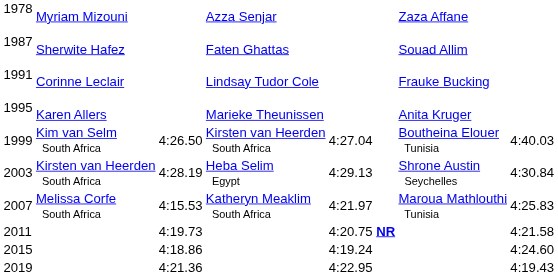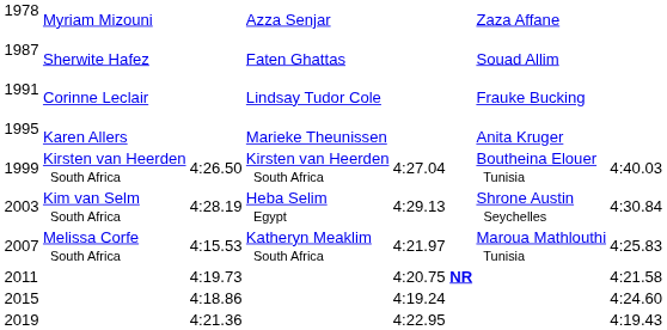 <table>
 <tr>
 <td>1978</td>
 <td> <br>  <a href='#'>Myriam Mizouni</a></td>
 <td></td>
 <td> <br>  <a href='#'>Azza Senjar</a></td>
 <td></td>
 <td> <br>  <a href='#'>Zaza Affane</a></td>
 <td></td>
 </tr>
 <tr>
 <td>1987</td>
 <td> <br>  <a href='#'>Sherwite Hafez</a></td>
 <td></td>
 <td> <br>  <a href='#'>Faten Ghattas</a></td>
 <td></td>
 <td> <br>  <a href='#'>Souad Allim</a></td>
 <td></td>
 </tr>
 <tr>
 <td>1991</td>
 <td> <br>  <a href='#'>Corinne Leclair</a></td>
 <td></td>
 <td> <br>  <a href='#'>Lindsay Tudor Cole</a></td>
 <td></td>
 <td> <br>  <a href='#'>Frauke Bucking</a></td>
 <td></td>
 </tr>
 <tr>
 <td>1995</td>
 <td> <br>  <a href='#'>Karen Allers</a></td>
 <td></td>
 <td> <br>  <a href='#'>Marieke Theunissen</a></td>
 <td></td>
 <td> <br>  <a href='#'>Anita Kruger</a></td>
 <td></td>
 </tr>
 <tr>
 <td>1999</td>
-<td><a href='#'>Kim van Selm</a> <small><br>    South Africa </small></td>
+<td><a href='#'>Kirsten van Heerden</a> <small><br>    South Africa</small></td>
 <td>4:26.50</td>
 <td><a href='#'>Kirsten van Heerden</a> <small><br>    South Africa </small></td>
 <td>4:27.04</td>
 <td><a href='#'>Boutheina Elouer</a> <small><br>    Tunisia </small></td>
 <td>4:40.03</td>
 </tr>
 <tr>
 <td>2003</td>
-<td><a href='#'>Kirsten van Heerden</a> <small><br>    South Africa</small></td>
+<td><a href='#'>Kim van Selm</a> <small><br>    South Africa </small></td>
 <td>4:28.19</td>
 <td><a href='#'>Heba Selim</a> <small><br>    Egypt</small></td>
 <td>4:29.13</td>
 <td><a href='#'>Shrone Austin</a> <small><br>    Seychelles</small></td>
 <td>4:30.84</td>
 </tr>
 <tr>
 <td>2007</td>
 <td><a href='#'>Melissa Corfe</a> <small><br>   South Africa</small></td>
 <td>4:15.53</td>
 <td><a href='#'>Katheryn Meaklim</a> <small><br>   South Africa</small></td>
 <td>4:21.97</td>
 <td><a href='#'>Maroua Mathlouthi</a> <small><br>   Tunisia</small></td>
 <td>4:25.83</td>
 </tr>
 <tr>
 <td>2011</td>
 <td></td>
 <td>4:19.73</td>
 <td></td>
 <td>4:20.75 <strong><a href='#'>NR</a></strong></td>
 <td></td>
 <td>4:21.58</td>
 </tr>
 <tr>
 <td>2015</td>
 <td></td>
 <td>4:18.86</td>
 <td></td>
 <td>4:19.24</td>
 <td></td>
 <td>4:24.60</td>
 </tr>
 <tr>
 <td>2019</td>
 <td></td>
 <td>4:21.36</td>
 <td></td>
 <td>4:22.95</td>
 <td></td>
 <td>4:19.43</td>
 </tr>
 </table>
